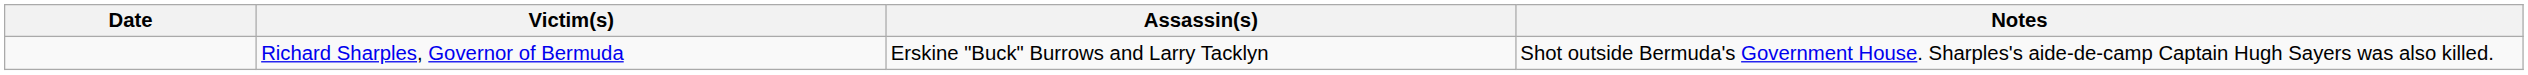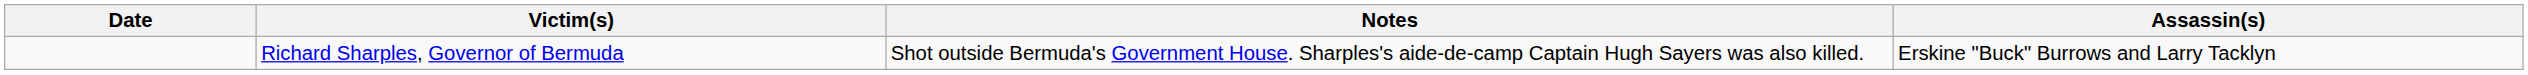 <table class="wikitable sortable" style="width:100%">
 <tr>
 <th style="width:10%">Date</th>
 <th style="width:25%">Victim(s)</th>
+<th style="width:40%">Notes</th>
 <th style="width:25%">Assassin(s)</th>
-<th style="width:40%">Notes</th>
 </tr>
 <tr>
 <td></td>
 <td><a href='#'>Richard Sharples</a>, <a href='#'>Governor of Bermuda</a></td>
+<td>Shot outside Bermuda's <a href='#'>Government House</a>. Sharples's aide-de-camp Captain Hugh Sayers was also killed.</td>
 <td>Erskine "Buck" Burrows and Larry Tacklyn</td>
-<td>Shot outside Bermuda's <a href='#'>Government House</a>. Sharples's aide-de-camp Captain Hugh Sayers was also killed.</td>
 </tr>
 </table>
